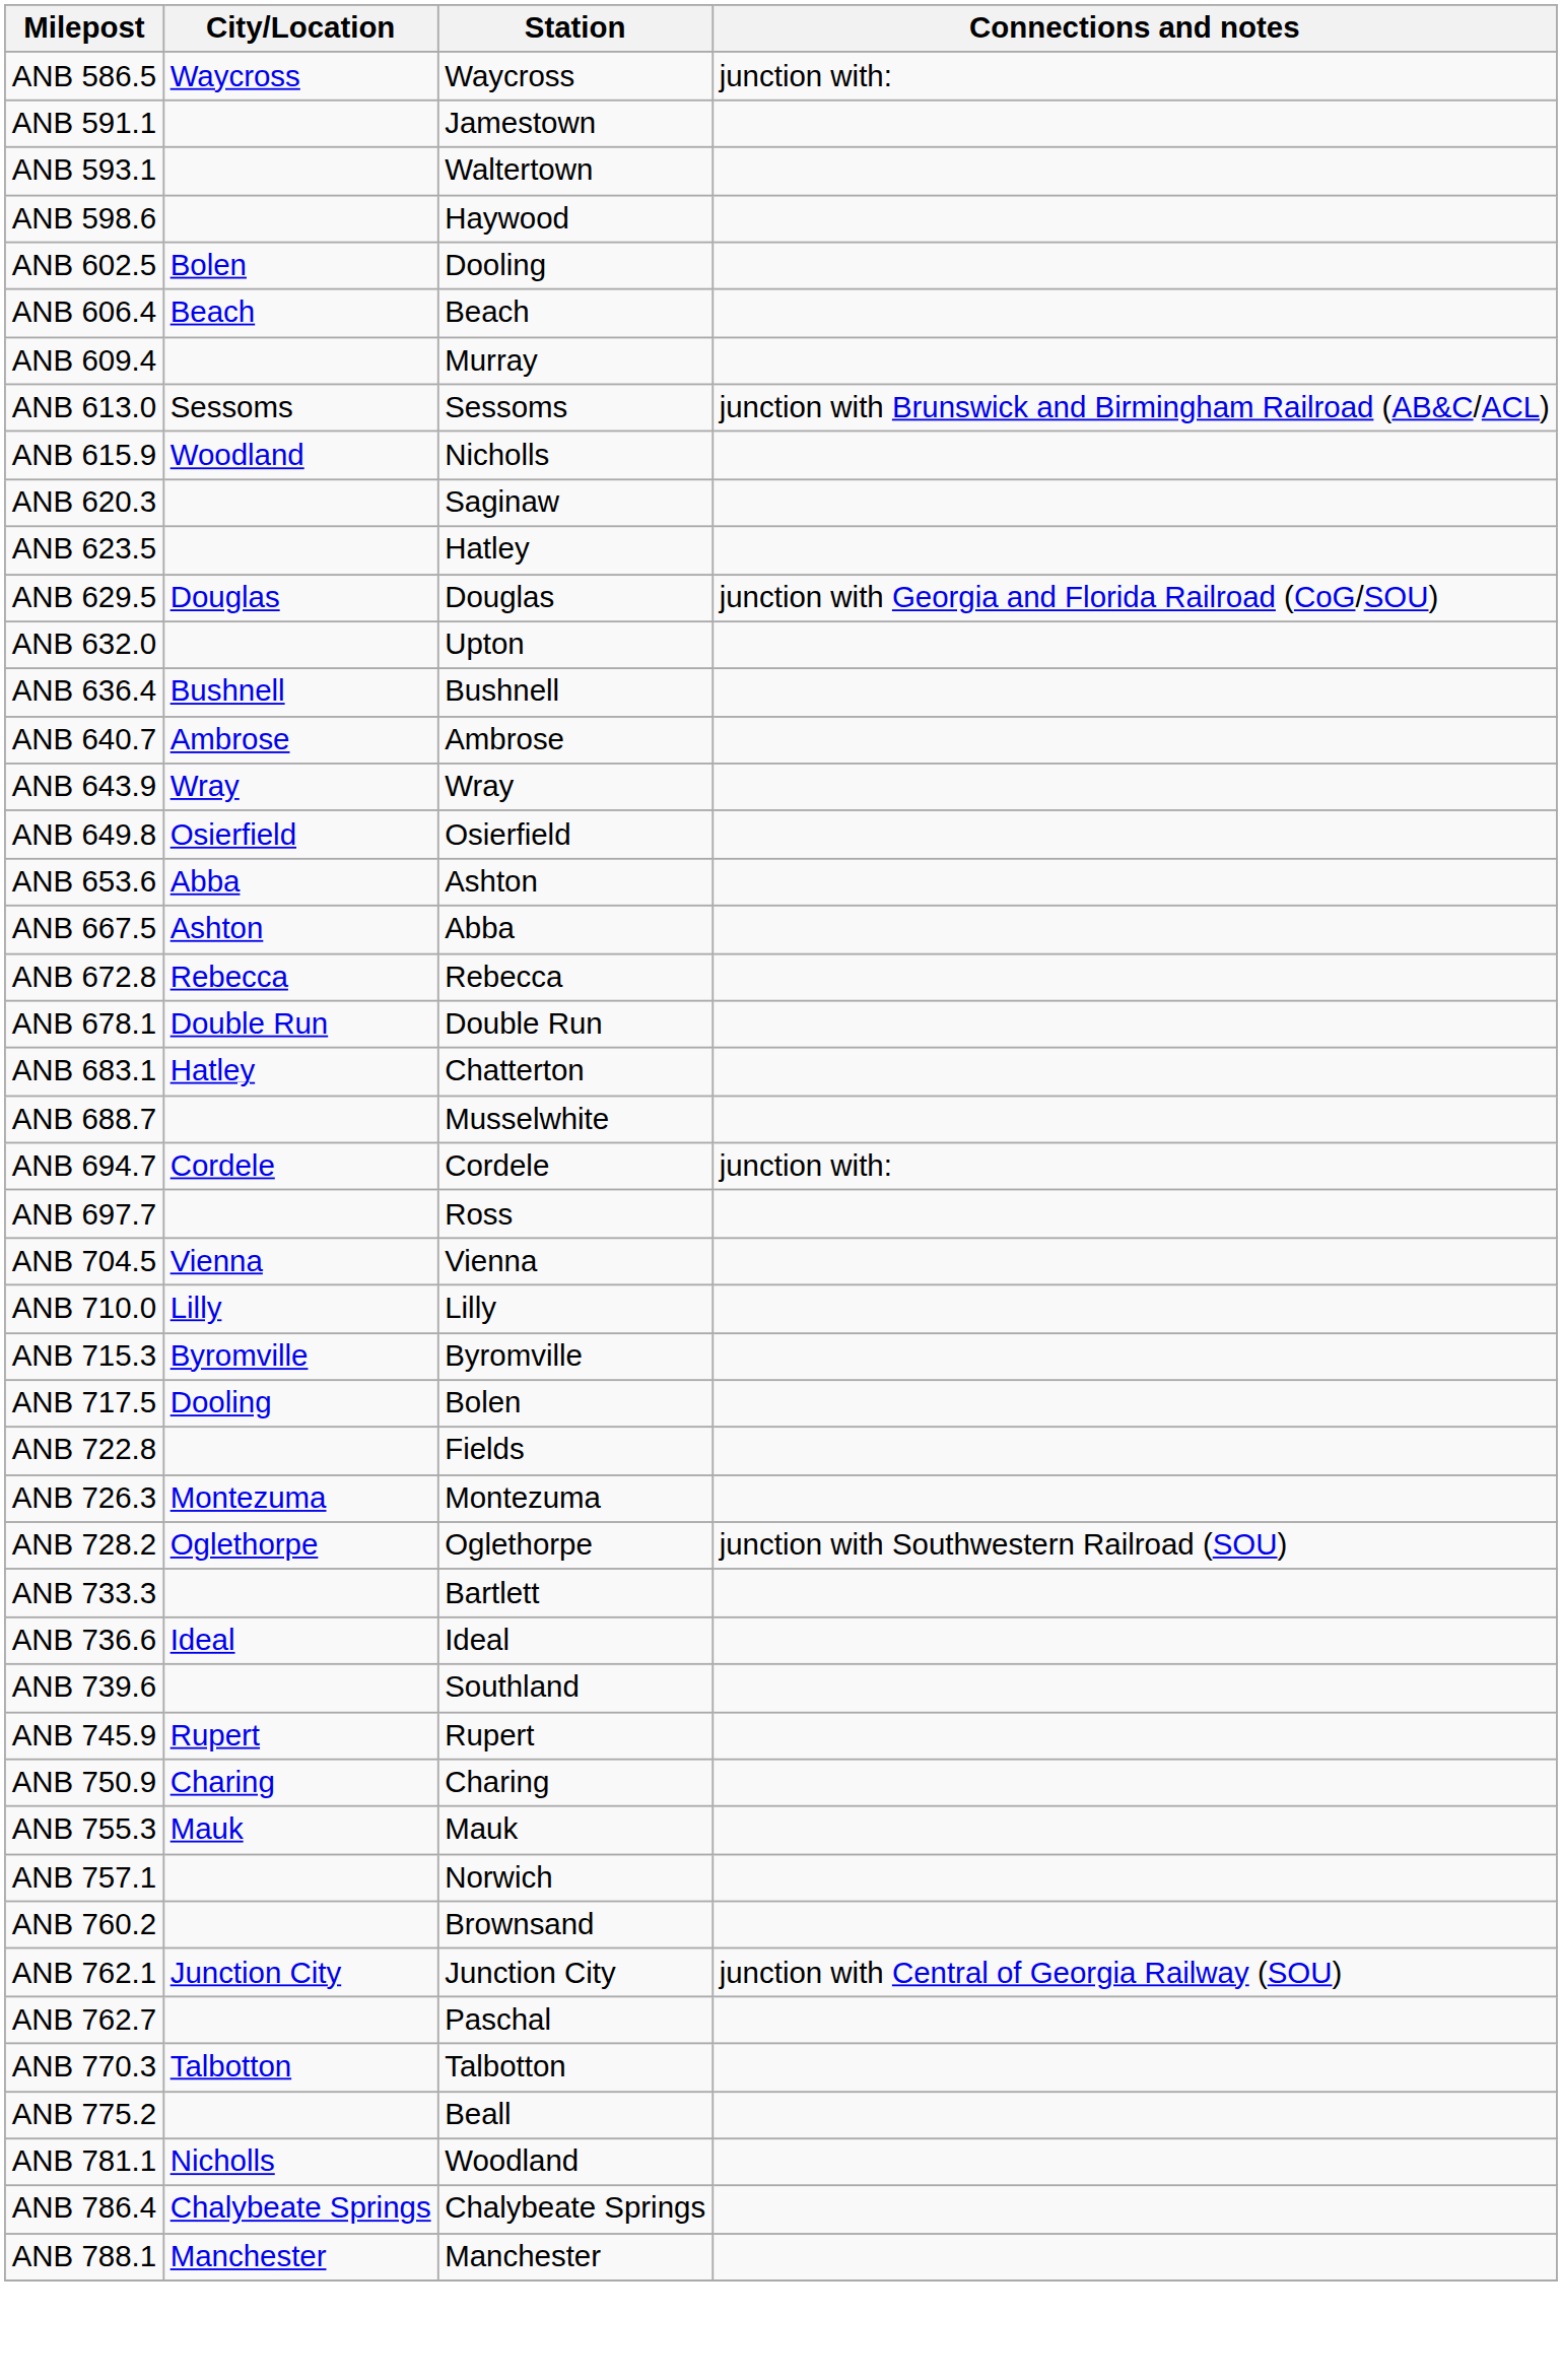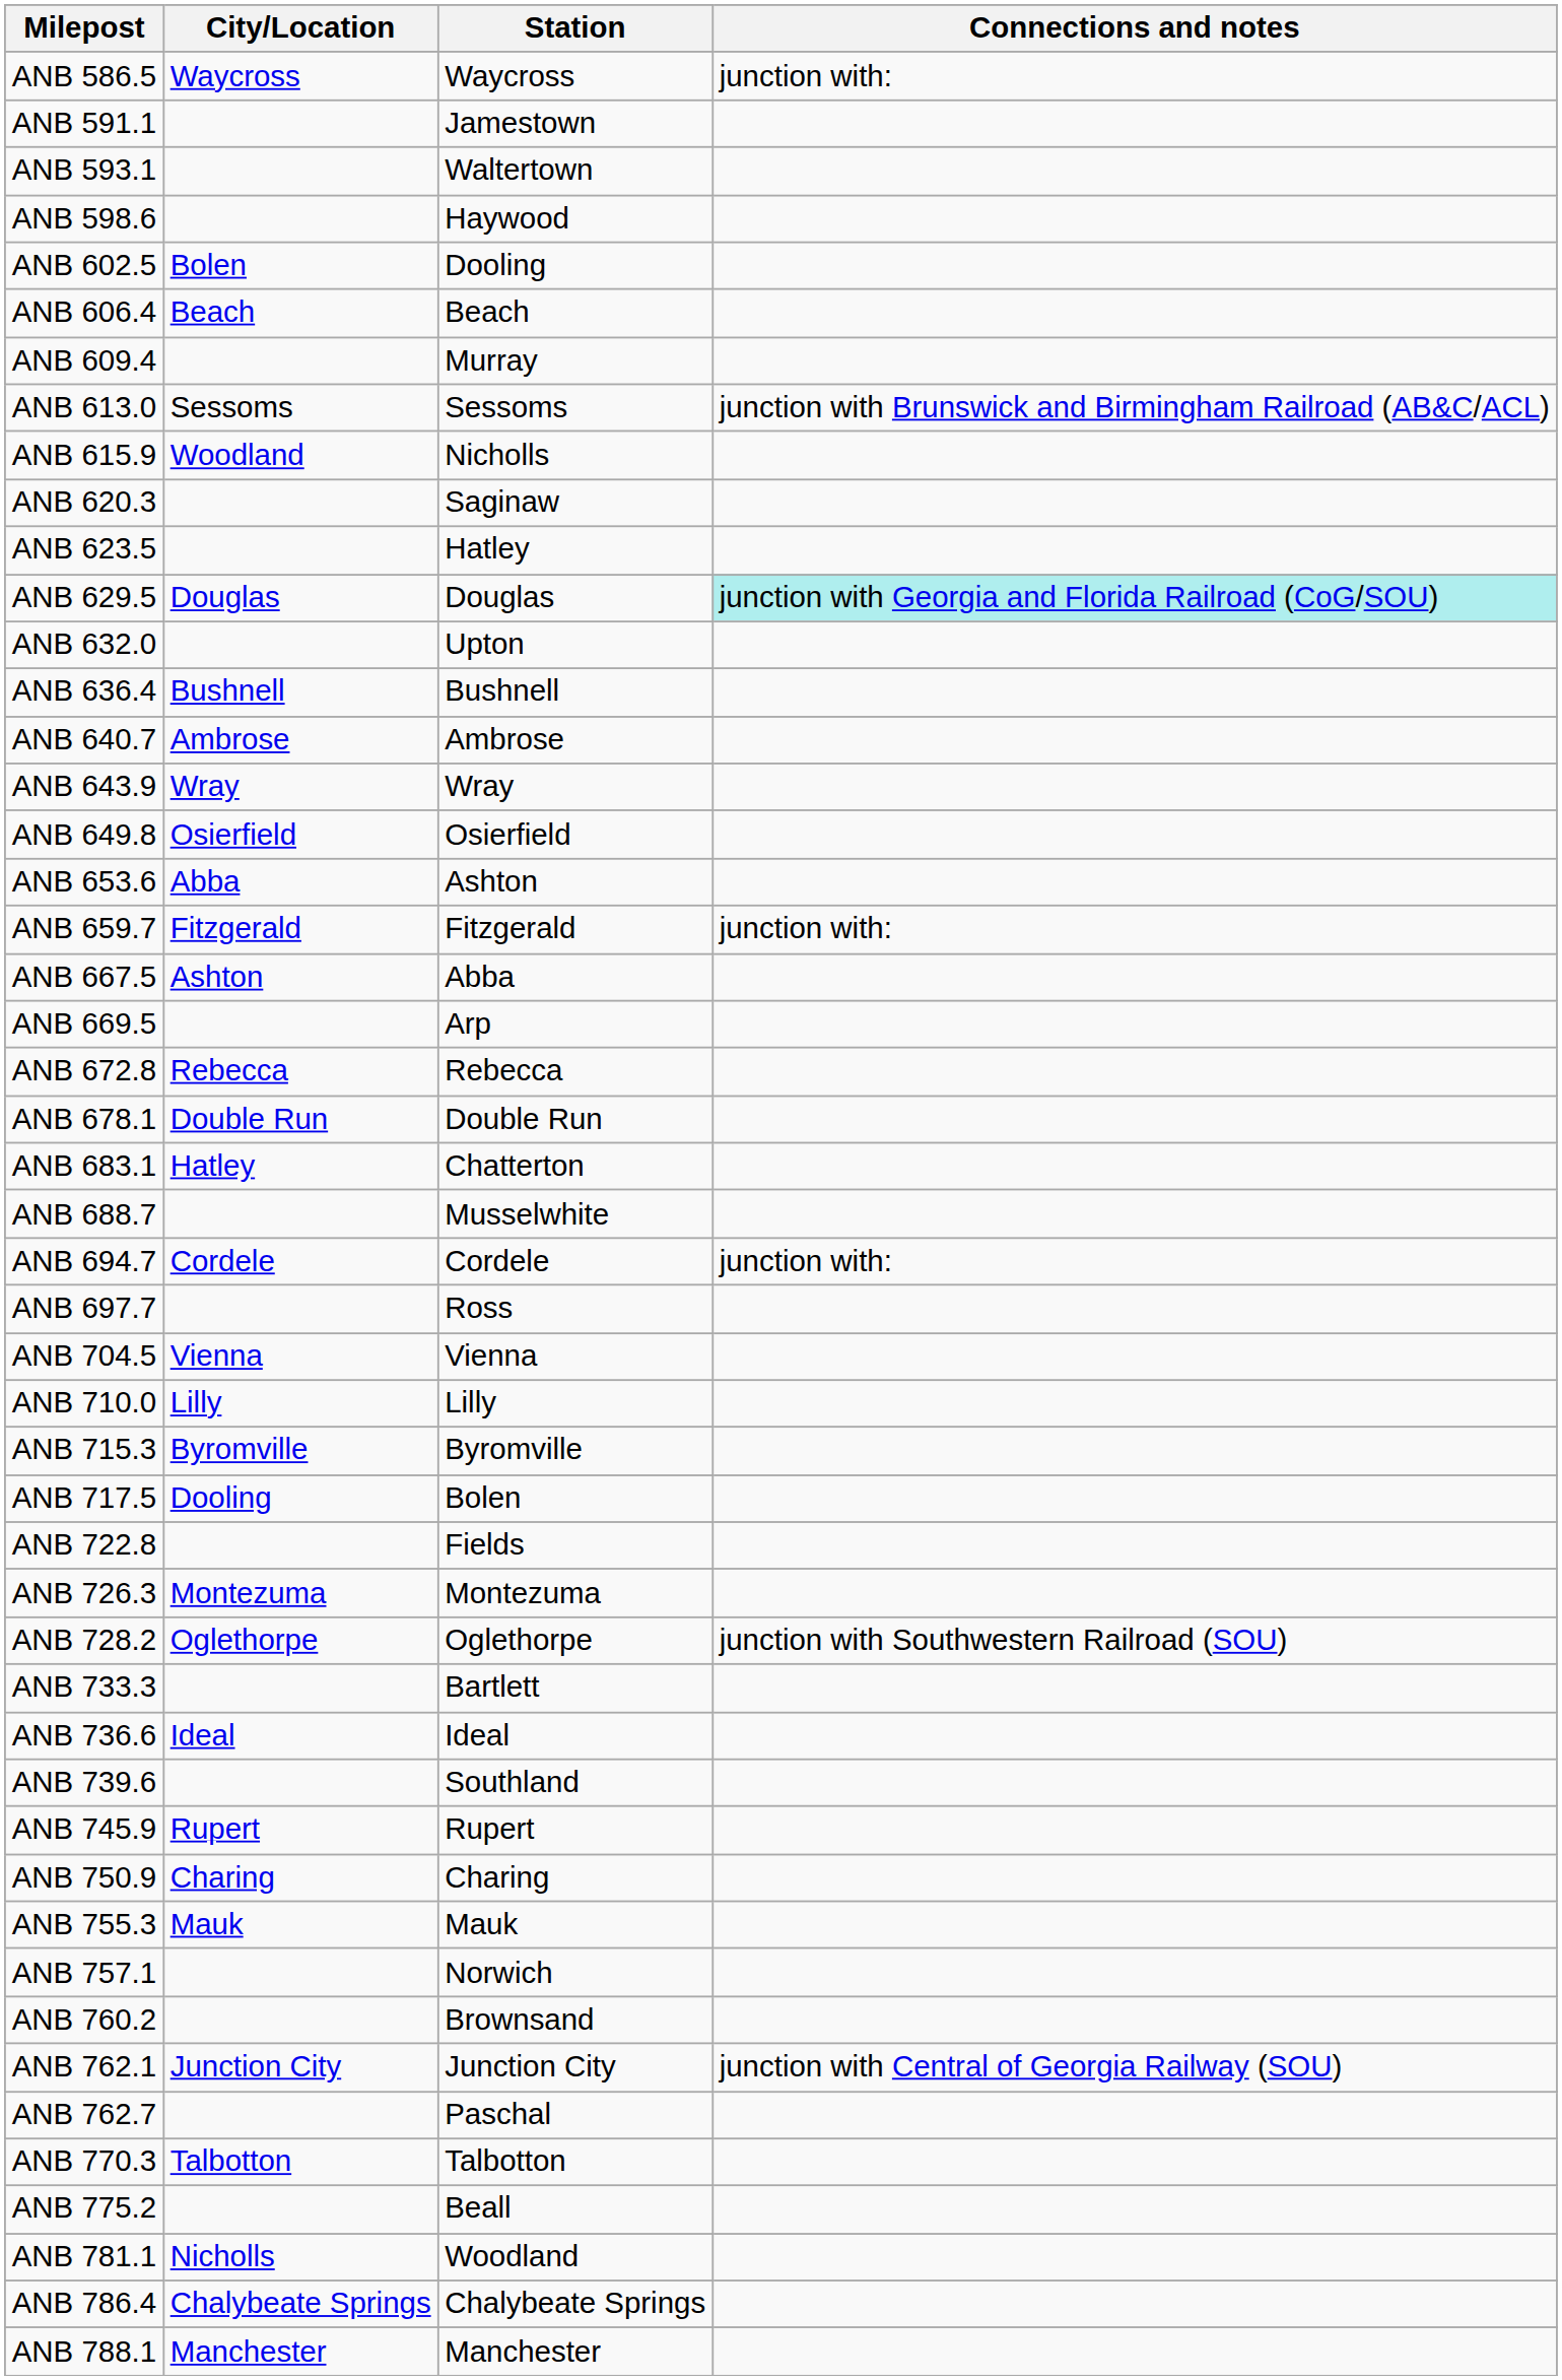 <table class="wikitable">
 <tr>
 <th>Milepost</th>
 <th>City/Location</th>
 <th>Station</th>
 <th>Connections and notes</th>
 </tr>
 <tr>
 <td>ANB 586.5</td>
 <td><a href='#'>Waycross</a></td>
 <td>Waycross</td>
 <td>junction with:<br></td>
 </tr>
 <tr>
 <td>ANB 591.1</td>
 <td></td>
 <td>Jamestown</td>
 <td></td>
 </tr>
 <tr>
 <td>ANB 593.1</td>
 <td></td>
 <td>Waltertown</td>
 <td></td>
 </tr>
 <tr>
 <td>ANB 598.6</td>
 <td></td>
 <td>Haywood</td>
 <td></td>
 </tr>
 <tr>
 <td>ANB 602.5</td>
 <td><a href='#'>Bolen</a></td>
 <td>Dooling</td>
 <td></td>
 </tr>
 <tr>
 <td>ANB 606.4</td>
 <td><a href='#'>Beach</a></td>
 <td>Beach</td>
 <td></td>
 </tr>
 <tr>
 <td>ANB 609.4</td>
 <td></td>
 <td>Murray</td>
 <td></td>
 </tr>
 <tr>
 <td>ANB 613.0</td>
 <td>Sessoms</td>
 <td>Sessoms</td>
 <td>junction with <a href='#'>Brunswick and Birmingham Railroad</a> (<a href='#'>AB&C</a>/<a href='#'>ACL</a>)</td>
 </tr>
 <tr>
 <td>ANB 615.9</td>
 <td><a href='#'>Woodland</a></td>
 <td>Nicholls</td>
 <td></td>
 </tr>
 <tr>
 <td>ANB 620.3</td>
 <td></td>
 <td>Saginaw</td>
 <td></td>
 </tr>
 <tr>
 <td>ANB 623.5</td>
 <td></td>
 <td>Hatley</td>
 <td></td>
 </tr>
 <tr>
 <td>ANB 629.5</td>
 <td><a href='#'>Douglas</a></td>
 <td>Douglas</td>
-<td>junction with <a href='#'>Georgia and Florida Railroad</a> (<a href='#'>CoG</a>/<a href='#'>SOU</a>)</td>
+<td style="background: paleturquoise;">junction with <a href='#'>Georgia and Florida Railroad</a> (<a href='#'>CoG</a>/<a href='#'>SOU</a>)</td>
 </tr>
 <tr>
 <td>ANB 632.0</td>
 <td></td>
 <td>Upton</td>
 <td></td>
 </tr>
 <tr>
 <td>ANB 636.4</td>
 <td><a href='#'>Bushnell</a></td>
 <td>Bushnell</td>
 <td></td>
 </tr>
 <tr>
 <td>ANB 640.7</td>
 <td><a href='#'>Ambrose</a></td>
 <td>Ambrose</td>
 <td></td>
 </tr>
 <tr>
 <td>ANB 643.9</td>
 <td><a href='#'>Wray</a></td>
 <td>Wray</td>
 <td></td>
 </tr>
 <tr>
 <td>ANB 649.8</td>
 <td><a href='#'>Osierfield</a></td>
 <td>Osierfield</td>
 <td></td>
 </tr>
 <tr>
 <td>ANB 653.6</td>
 <td><a href='#'>Abba</a></td>
 <td>Ashton</td>
 <td></td>
 </tr>
 <tr>
+<td>ANB 659.7</td>
+<td><a href='#'>Fitzgerald</a></td>
+<td>Fitzgerald</td>
+<td>junction with:<br></td>
+</tr>
+<tr>
 <td>ANB 667.5</td>
 <td><a href='#'>Ashton</a></td>
 <td>Abba</td>
+<td></td>
+</tr>
+<tr>
+<td>ANB 669.5</td>
+<td></td>
+<td>Arp</td>
 <td></td>
 </tr>
 <tr>
 <td>ANB 672.8</td>
 <td><a href='#'>Rebecca</a></td>
 <td>Rebecca</td>
 <td></td>
 </tr>
 <tr>
 <td>ANB 678.1</td>
 <td><a href='#'>Double Run</a></td>
 <td>Double Run</td>
 <td></td>
 </tr>
 <tr>
 <td>ANB 683.1</td>
 <td><a href='#'>Hatley</a></td>
 <td>Chatterton</td>
 <td></td>
 </tr>
 <tr>
 <td>ANB 688.7</td>
 <td></td>
 <td>Musselwhite</td>
 <td></td>
 </tr>
 <tr>
 <td>ANB 694.7</td>
 <td><a href='#'>Cordele</a></td>
 <td>Cordele</td>
 <td>junction with:<br></td>
 </tr>
 <tr>
 <td>ANB 697.7</td>
 <td></td>
 <td>Ross</td>
 <td></td>
 </tr>
 <tr>
 <td>ANB 704.5</td>
 <td><a href='#'>Vienna</a></td>
 <td>Vienna</td>
 <td></td>
 </tr>
 <tr>
 <td>ANB 710.0</td>
 <td><a href='#'>Lilly</a></td>
 <td>Lilly</td>
 <td></td>
 </tr>
 <tr>
 <td>ANB 715.3</td>
 <td><a href='#'>Byromville</a></td>
 <td>Byromville</td>
 <td></td>
 </tr>
 <tr>
 <td>ANB 717.5</td>
 <td><a href='#'>Dooling</a></td>
 <td>Bolen</td>
 <td></td>
 </tr>
 <tr>
 <td>ANB 722.8</td>
 <td></td>
 <td>Fields</td>
 <td></td>
 </tr>
 <tr>
 <td>ANB 726.3</td>
 <td><a href='#'>Montezuma</a></td>
 <td>Montezuma</td>
 <td></td>
 </tr>
 <tr>
 <td>ANB 728.2</td>
 <td><a href='#'>Oglethorpe</a></td>
 <td>Oglethorpe</td>
 <td>junction with Southwestern Railroad (<a href='#'>SOU</a>)</td>
 </tr>
 <tr>
 <td>ANB 733.3</td>
 <td></td>
 <td>Bartlett</td>
 <td></td>
 </tr>
 <tr>
 <td>ANB 736.6</td>
 <td><a href='#'>Ideal</a></td>
 <td>Ideal</td>
 <td></td>
 </tr>
 <tr>
 <td>ANB 739.6</td>
 <td></td>
 <td>Southland</td>
 <td></td>
 </tr>
 <tr>
 <td>ANB 745.9</td>
 <td><a href='#'>Rupert</a></td>
 <td>Rupert</td>
 <td></td>
 </tr>
 <tr>
 <td>ANB 750.9</td>
 <td><a href='#'>Charing</a></td>
 <td>Charing</td>
 <td></td>
 </tr>
 <tr>
 <td>ANB 755.3</td>
 <td><a href='#'>Mauk</a></td>
 <td>Mauk</td>
 <td></td>
 </tr>
 <tr>
 <td>ANB 757.1</td>
 <td></td>
 <td>Norwich</td>
 <td></td>
 </tr>
 <tr>
 <td>ANB 760.2</td>
 <td></td>
 <td>Brownsand</td>
 <td></td>
 </tr>
 <tr>
 <td>ANB 762.1</td>
 <td><a href='#'>Junction City</a></td>
 <td>Junction City</td>
 <td>junction with <a href='#'>Central of Georgia Railway</a> (<a href='#'>SOU</a>)</td>
 </tr>
 <tr>
 <td>ANB 762.7</td>
 <td></td>
 <td>Paschal</td>
 <td></td>
 </tr>
 <tr>
 <td>ANB 770.3</td>
 <td><a href='#'>Talbotton</a></td>
 <td>Talbotton</td>
 <td></td>
 </tr>
 <tr>
 <td>ANB 775.2</td>
 <td></td>
 <td>Beall</td>
 <td></td>
 </tr>
 <tr>
 <td>ANB 781.1</td>
 <td><a href='#'>Nicholls</a></td>
 <td>Woodland</td>
 <td></td>
 </tr>
 <tr>
 <td>ANB 786.4</td>
 <td><a href='#'>Chalybeate Springs</a></td>
 <td>Chalybeate Springs</td>
 <td></td>
 </tr>
 <tr>
 <td>ANB 788.1</td>
 <td><a href='#'>Manchester</a></td>
 <td>Manchester</td>
 <td></td>
 </tr>
 <tr>
 </tr>
 </table>
